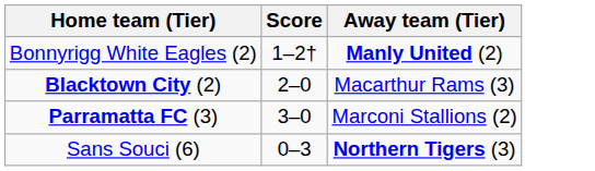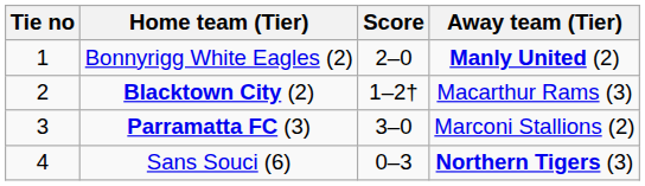 <table class="wikitable" style="text-align:center">
 <tr>
+<th>Tie no</th>
 <th>Home team (Tier)</th>
 <th>Score</th>
 <th>Away team (Tier)</th>
 </tr>
 <tr>
+<td>1</td>
 <td><a href='#'>Bonnyrigg White Eagles</a> (2)</td>
-<td>1–2†</td>
+<td>2–0</td>
 <td><strong><a href='#'>Manly United</a></strong> (2)</td>
 </tr>
 <tr>
+<td>2</td>
 <td><strong><a href='#'>Blacktown City</a></strong> (2)</td>
-<td>2–0</td>
+<td>1–2†</td>
 <td><a href='#'>Macarthur Rams</a> (3)</td>
 </tr>
 <tr>
+<td>3</td>
 <td><strong><a href='#'>Parramatta FC</a></strong> (3)</td>
 <td>3–0</td>
 <td><a href='#'>Marconi Stallions</a> (2)</td>
 </tr>
 <tr>
+<td>4</td>
 <td><a href='#'>Sans Souci</a> (6)</td>
 <td>0–3</td>
 <td><strong><a href='#'>Northern Tigers</a></strong> (3)</td>
 </tr>
 </table>
